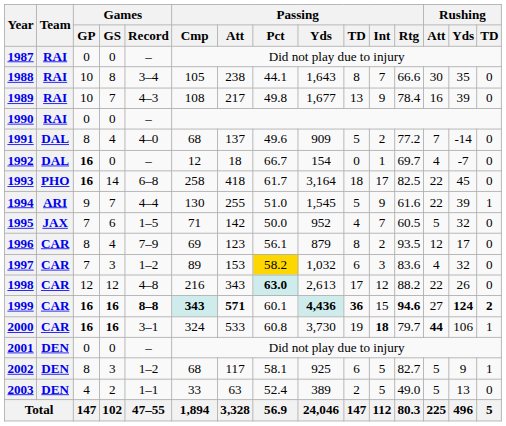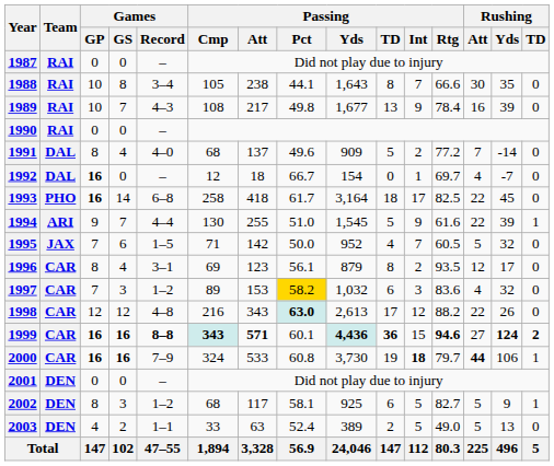 <table class="wikitable" style="text-align: center;">
 <tr>
 <th rowspan="2">Year</th>
 <th rowspan="2">Team</th>
 <th colspan="3">Games</th>
 <th colspan="7">Passing</th>
 <th colspan="3">Rushing</th>
 </tr>
 <tr>
 <th>GP</th>
 <th>GS</th>
 <th>Record</th>
 <th>Cmp</th>
 <th>Att</th>
 <th>Pct</th>
 <th>Yds</th>
 <th>TD</th>
 <th>Int</th>
 <th>Rtg</th>
 <th>Att</th>
 <th>Yds</th>
 <th>TD</th>
 </tr>
 <tr>
 <th><a href='#'>1987</a></th>
 <th><a href='#'>RAI</a></th>
 <td>0</td>
 <td>0</td>
 <td>–</td>
 <td colspan="11">Did not play due to injury</td>
 </tr>
 <tr>
 <th><a href='#'>1988</a></th>
 <th><a href='#'>RAI</a></th>
 <td>10</td>
 <td>8</td>
 <td>3–4</td>
 <td>105</td>
 <td>238</td>
 <td>44.1</td>
 <td>1,643</td>
 <td>8</td>
 <td>7</td>
 <td>66.6</td>
 <td>30</td>
 <td>35</td>
 <td>0</td>
 </tr>
 <tr>
 <th><a href='#'>1989</a></th>
 <th><a href='#'>RAI</a></th>
 <td>10</td>
 <td>7</td>
 <td>4–3</td>
 <td>108</td>
 <td>217</td>
 <td>49.8</td>
 <td>1,677</td>
 <td>13</td>
 <td>9</td>
 <td>78.4</td>
 <td>16</td>
 <td>39</td>
 <td>0</td>
 </tr>
 <tr>
 <th><a href='#'>1990</a></th>
 <th><a href='#'>RAI</a></th>
 <td>0</td>
 <td>0</td>
 <td>–</td>
 <td colspan="11"></td>
 </tr>
 <tr>
 <th><a href='#'>1991</a></th>
 <th><a href='#'>DAL</a></th>
 <td>8</td>
 <td>4</td>
 <td>4–0</td>
 <td>68</td>
 <td>137</td>
 <td>49.6</td>
 <td>909</td>
 <td>5</td>
 <td>2</td>
 <td>77.2</td>
 <td>7</td>
 <td>-14</td>
 <td>0</td>
 </tr>
 <tr>
 <th><a href='#'>1992</a></th>
 <th><a href='#'>DAL</a></th>
 <td><strong>16</strong></td>
 <td>0</td>
 <td>–</td>
 <td>12</td>
 <td>18</td>
 <td>66.7</td>
 <td>154</td>
 <td>0</td>
 <td>1</td>
 <td>69.7</td>
 <td>4</td>
 <td>-7</td>
 <td>0</td>
 </tr>
 <tr>
 <th><a href='#'>1993</a></th>
 <th><a href='#'>PHO</a></th>
 <td><strong>16</strong></td>
 <td>14</td>
 <td>6–8</td>
 <td>258</td>
 <td>418</td>
 <td>61.7</td>
 <td>3,164</td>
 <td>18</td>
 <td>17</td>
 <td>82.5</td>
 <td>22</td>
 <td>45</td>
 <td>0</td>
 </tr>
 <tr>
 <th><a href='#'>1994</a></th>
 <th><a href='#'>ARI</a></th>
 <td>9</td>
 <td>7</td>
 <td>4–4</td>
 <td>130</td>
 <td>255</td>
 <td>51.0</td>
 <td>1,545</td>
 <td>5</td>
 <td>9</td>
 <td>61.6</td>
 <td>22</td>
 <td>39</td>
 <td>1</td>
 </tr>
 <tr>
 <th><a href='#'>1995</a></th>
 <th><a href='#'>JAX</a></th>
 <td>7</td>
 <td>6</td>
 <td>1–5</td>
 <td>71</td>
 <td>142</td>
 <td>50.0</td>
 <td>952</td>
 <td>4</td>
 <td>7</td>
 <td>60.5</td>
 <td>5</td>
 <td>32</td>
 <td>0</td>
 </tr>
 <tr>
 <th><a href='#'>1996</a></th>
 <th><a href='#'>CAR</a></th>
 <td>8</td>
 <td>4</td>
-<td>7–9</td>
+<td>3–1</td>
 <td>69</td>
 <td>123</td>
 <td>56.1</td>
 <td>879</td>
 <td>8</td>
 <td>2</td>
 <td>93.5</td>
 <td>12</td>
 <td>17</td>
 <td>0</td>
 </tr>
 <tr>
 <th><a href='#'>1997</a></th>
 <th><a href='#'>CAR</a></th>
 <td>7</td>
 <td>3</td>
 <td>1–2</td>
 <td>89</td>
 <td>153</td>
 <td style="background: gold;">58.2</td>
 <td>1,032</td>
 <td>6</td>
 <td>3</td>
 <td>83.6</td>
 <td>4</td>
 <td>32</td>
 <td>0</td>
 </tr>
 <tr>
 <th><a href='#'>1998</a></th>
 <th><a href='#'>CAR</a></th>
 <td>12</td>
 <td>12</td>
 <td>4–8</td>
 <td>216</td>
 <td>343</td>
 <td style="background:#cfecec; width:3em;"><strong>63.0</strong></td>
 <td>2,613</td>
 <td>17</td>
 <td>12</td>
 <td>88.2</td>
 <td>22</td>
 <td>26</td>
 <td>0</td>
 </tr>
 <tr>
 <th><a href='#'>1999</a></th>
 <th><a href='#'>CAR</a></th>
 <td><strong>16</strong></td>
 <td><strong>16</strong></td>
 <td><strong>8–8</strong></td>
 <td style="background:#cfecec; width:3em;"><strong>343</strong></td>
 <td><strong>571</strong></td>
 <td>60.1</td>
 <td style="background:#cfecec; width:3em;"><strong>4,436</strong></td>
 <td><strong>36</strong></td>
 <td>15</td>
 <td><strong>94.6</strong></td>
 <td>27</td>
 <td><strong>124</strong></td>
 <td><strong>2</strong></td>
 </tr>
 <tr>
 <th><a href='#'>2000</a></th>
 <th><a href='#'>CAR</a></th>
 <td><strong>16</strong></td>
 <td><strong>16</strong></td>
-<td>3–1</td>
+<td>7–9</td>
 <td>324</td>
 <td>533</td>
 <td>60.8</td>
 <td>3,730</td>
 <td>19</td>
 <td><strong>18</strong></td>
 <td>79.7</td>
 <td><strong>44</strong></td>
 <td>106</td>
 <td>1</td>
 </tr>
 <tr>
 <th><a href='#'>2001</a></th>
 <th><a href='#'>DEN</a></th>
 <td>0</td>
 <td>0</td>
 <td>–</td>
 <td colspan="11">Did not play due to injury</td>
 </tr>
 <tr>
 <th><a href='#'>2002</a></th>
 <th><a href='#'>DEN</a></th>
 <td>8</td>
 <td>3</td>
 <td>1–2</td>
 <td>68</td>
 <td>117</td>
 <td>58.1</td>
 <td>925</td>
 <td>6</td>
 <td>5</td>
 <td>82.7</td>
 <td>5</td>
 <td>9</td>
 <td>1</td>
 </tr>
 <tr>
 <th><a href='#'>2003</a></th>
 <th><a href='#'>DEN</a></th>
 <td>4</td>
 <td>2</td>
 <td>1–1</td>
 <td>33</td>
 <td>63</td>
 <td>52.4</td>
 <td>389</td>
 <td>2</td>
 <td>5</td>
 <td>49.0</td>
 <td>5</td>
 <td>13</td>
 <td>0</td>
 </tr>
 <tr>
 <th colspan="2">Total</th>
 <th>147</th>
 <th>102</th>
 <th>47–55</th>
 <th>1,894</th>
 <th>3,328</th>
 <th>56.9</th>
 <th>24,046</th>
 <th>147</th>
 <th>112</th>
 <th>80.3</th>
 <th>225</th>
 <th>496</th>
 <th>5</th>
 </tr>
 </table>
